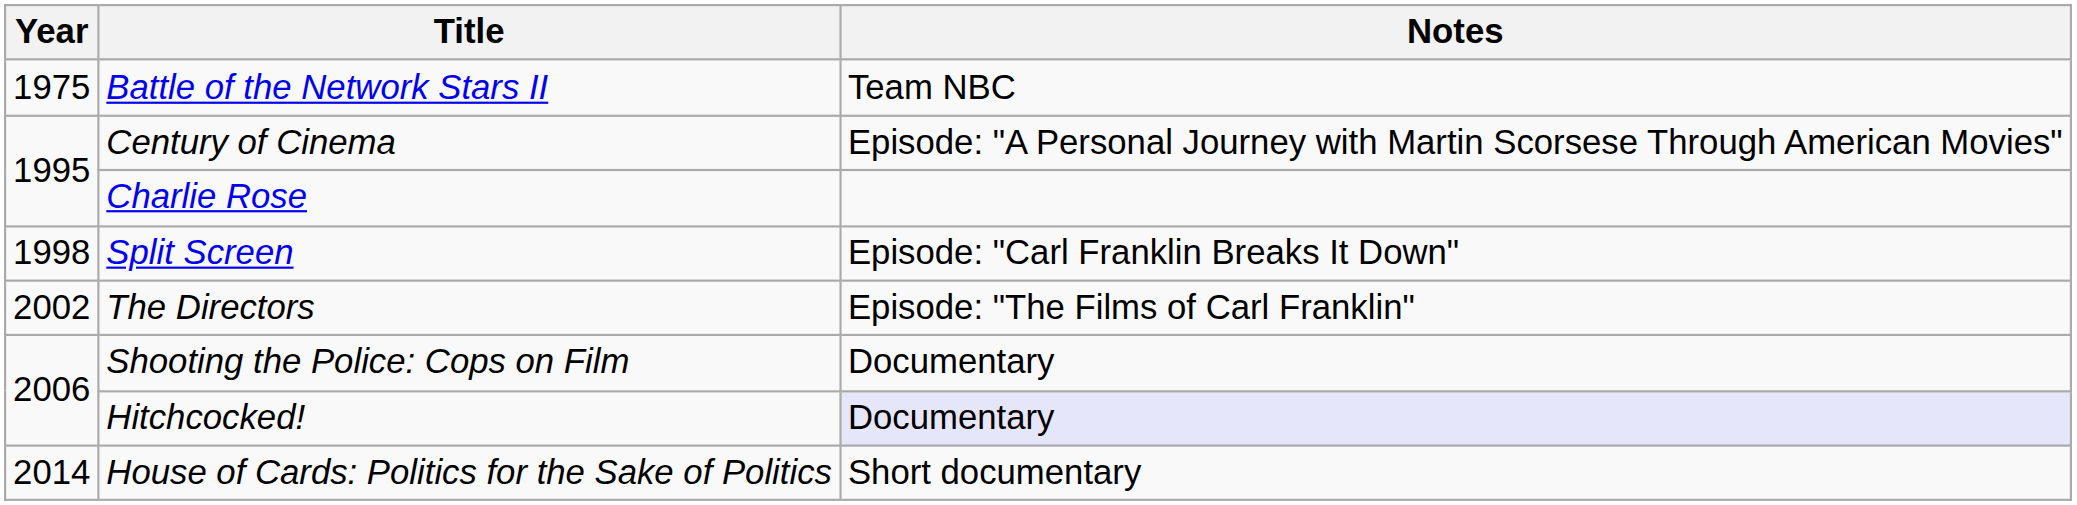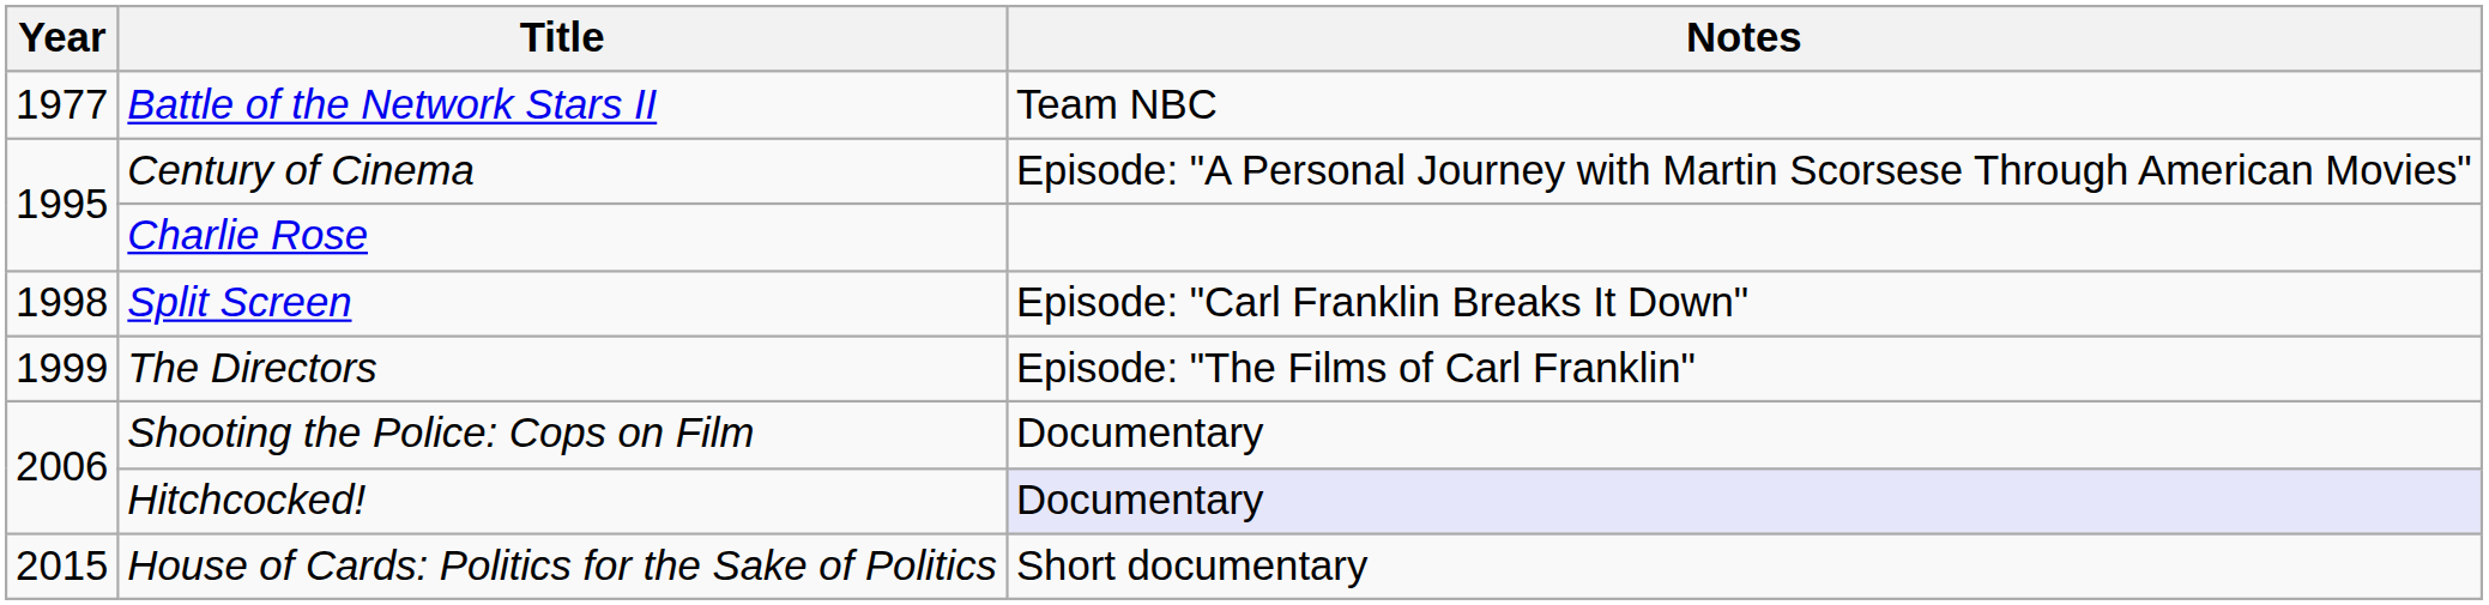 <table class="wikitable">
 <tr>
 <th>Year</th>
 <th>Title</th>
 <th>Notes</th>
 </tr>
 <tr>
-<td>1975</td>
+<td>1977</td>
 <td><em><a href='#'>Battle of the Network Stars II</a></em></td>
 <td>Team NBC</td>
 </tr>
 <tr>
 <td rowspan="2">1995</td>
 <td><em>Century of Cinema</em></td>
 <td>Episode: "A Personal Journey with Martin Scorsese Through American Movies"</td>
 </tr>
 <tr>
 <td><em><a href='#'>Charlie Rose</a></em></td>
 <td></td>
 </tr>
 <tr>
 <td>1998</td>
 <td><em><a href='#'>Split Screen</a></em></td>
 <td>Episode: "Carl Franklin Breaks It Down"</td>
 </tr>
 <tr>
-<td>2002</td>
+<td>1999</td>
 <td><em>The Directors</em></td>
 <td>Episode: "The Films of Carl Franklin"</td>
 </tr>
 <tr>
 <td rowspan="2">2006</td>
 <td><em>Shooting the Police: Cops on Film</em></td>
 <td>Documentary</td>
 </tr>
 <tr>
 <td><em>Hitchcocked!</em></td>
 <td style="background: lavender;">Documentary</td>
 </tr>
 <tr>
-<td>2014</td>
+<td>2015</td>
 <td><em>House of Cards: Politics for the Sake of Politics</em></td>
 <td>Short documentary</td>
 </tr>
 </table>
